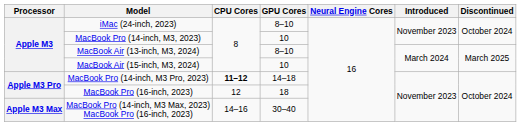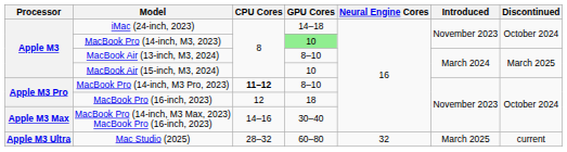 <table class="wikitable sortable" style="font-size:smaller; text-align:center">
 <tr>
 <th>Processor</th>
 <th>Model</th>
 <th>CPU Cores</th>
 <th>GPU Cores</th>
 <th><a href='#'>Neural Engine</a> Cores</th>
 <th>Introduced</th>
 <th>Discontinued</th>
 </tr>
 <tr>
 <th data-sort-value=1 rowspan=4><a href='#'>Apple M3</a></th>
 <td><a href='#'>iMac</a> (24-inch, 2023)</td>
 <td rowspan=4>8</td>
-<td>8–10</td>
+<td>14–18</td>
 <td rowspan=7>16</td>
 <td rowspan=2>November 2023</td>
 <td rowspan=2>October 2024</td>
 </tr>
 <tr>
 <td><a href='#'>MacBook Pro</a> (14-inch, M3, 2023)</td>
-<td>10</td>
+<td style="background: lightgreen;">10</td>
 </tr>
 <tr>
 <td><a href='#'>MacBook Air</a> (13-inch, M3, 2024)</td>
 <td>8–10</td>
 <td rowspan=2>March 2024</td>
 <td rowspan=2>March 2025</td>
 </tr>
 <tr>
 <td><a href='#'>MacBook Air</a> (15-inch, M3, 2024)</td>
 <td>10</td>
 </tr>
 <tr>
 <th data-sort-value=2 rowspan=2><a href='#'>Apple M3 Pro</a></th>
 <td><a href='#'>MacBook Pro</a> (14-inch, M3 Pro, 2023)</td>
 <td><strong>11–12</strong></td>
-<td>14–18</td>
+<td>8–10</td>
 <td rowspan=3>November 2023</td>
 <td rowspan=3>October 2024</td>
 </tr>
 <tr>
 <td><a href='#'>MacBook Pro</a> (16-inch, 2023)</td>
 <td>12</td>
 <td>18</td>
 </tr>
 <tr>
 <th data-sort-value=3><a href='#'>Apple M3 Max</a></th>
 <td><a href='#'>MacBook Pro</a> (14-inch, M3 Max, 2023)<br><a href='#'>MacBook Pro</a> (16-inch, 2023)</td>
 <td>14–16</td>
 <td>30–40</td>
 </tr>
+<tr>
+<th data-sort-value=4><a href='#'>Apple M3 Ultra</a></th>
+<td><a href='#'>Mac Studio</a> (2025)</td>
+<td>28–32</td>
+<td>60–80</td>
+<td>32</td>
+<td>March 2025</td>
+<td>current</td>
+</tr>
 </table>
